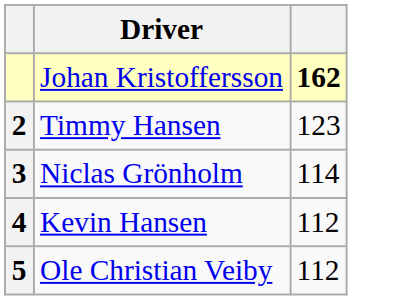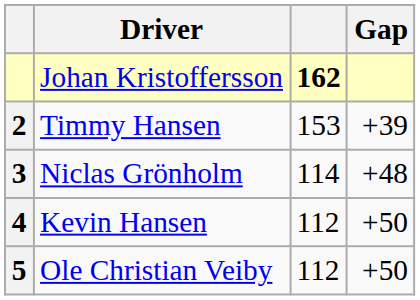 <table class="wikitable" style="font-size: 95%;">
 <tr>
 <th></th>
 <th>Driver</th>
 <th></th>
+<th>Gap</th>
 </tr>
 <tr>
 <th style="background:#ffffbf;"></th>
 <td style="background:#ffffbf;"> <a href='#'>Johan Kristoffersson</a></td>
 <td style="background:#ffffbf;"><strong>162</strong></td>
+<td style="background:#ffffbf;"></td>
 </tr>
 <tr>
 <th>2</th>
 <td> <a href='#'>Timmy Hansen</a></td>
-<td>123</td>
+<td>153</td>
+<td align="right">+39</td>
 </tr>
 <tr>
 <th>3</th>
 <td> <a href='#'>Niclas Grönholm</a></td>
 <td>114</td>
+<td align="right">+48</td>
 </tr>
 <tr>
 <th>4</th>
 <td> <a href='#'>Kevin Hansen</a></td>
 <td>112</td>
+<td align="right">+50</td>
 </tr>
 <tr>
 <th>5</th>
 <td> <a href='#'>Ole Christian Veiby</a></td>
 <td>112</td>
+<td align="right">+50</td>
 </tr>
 </table>
